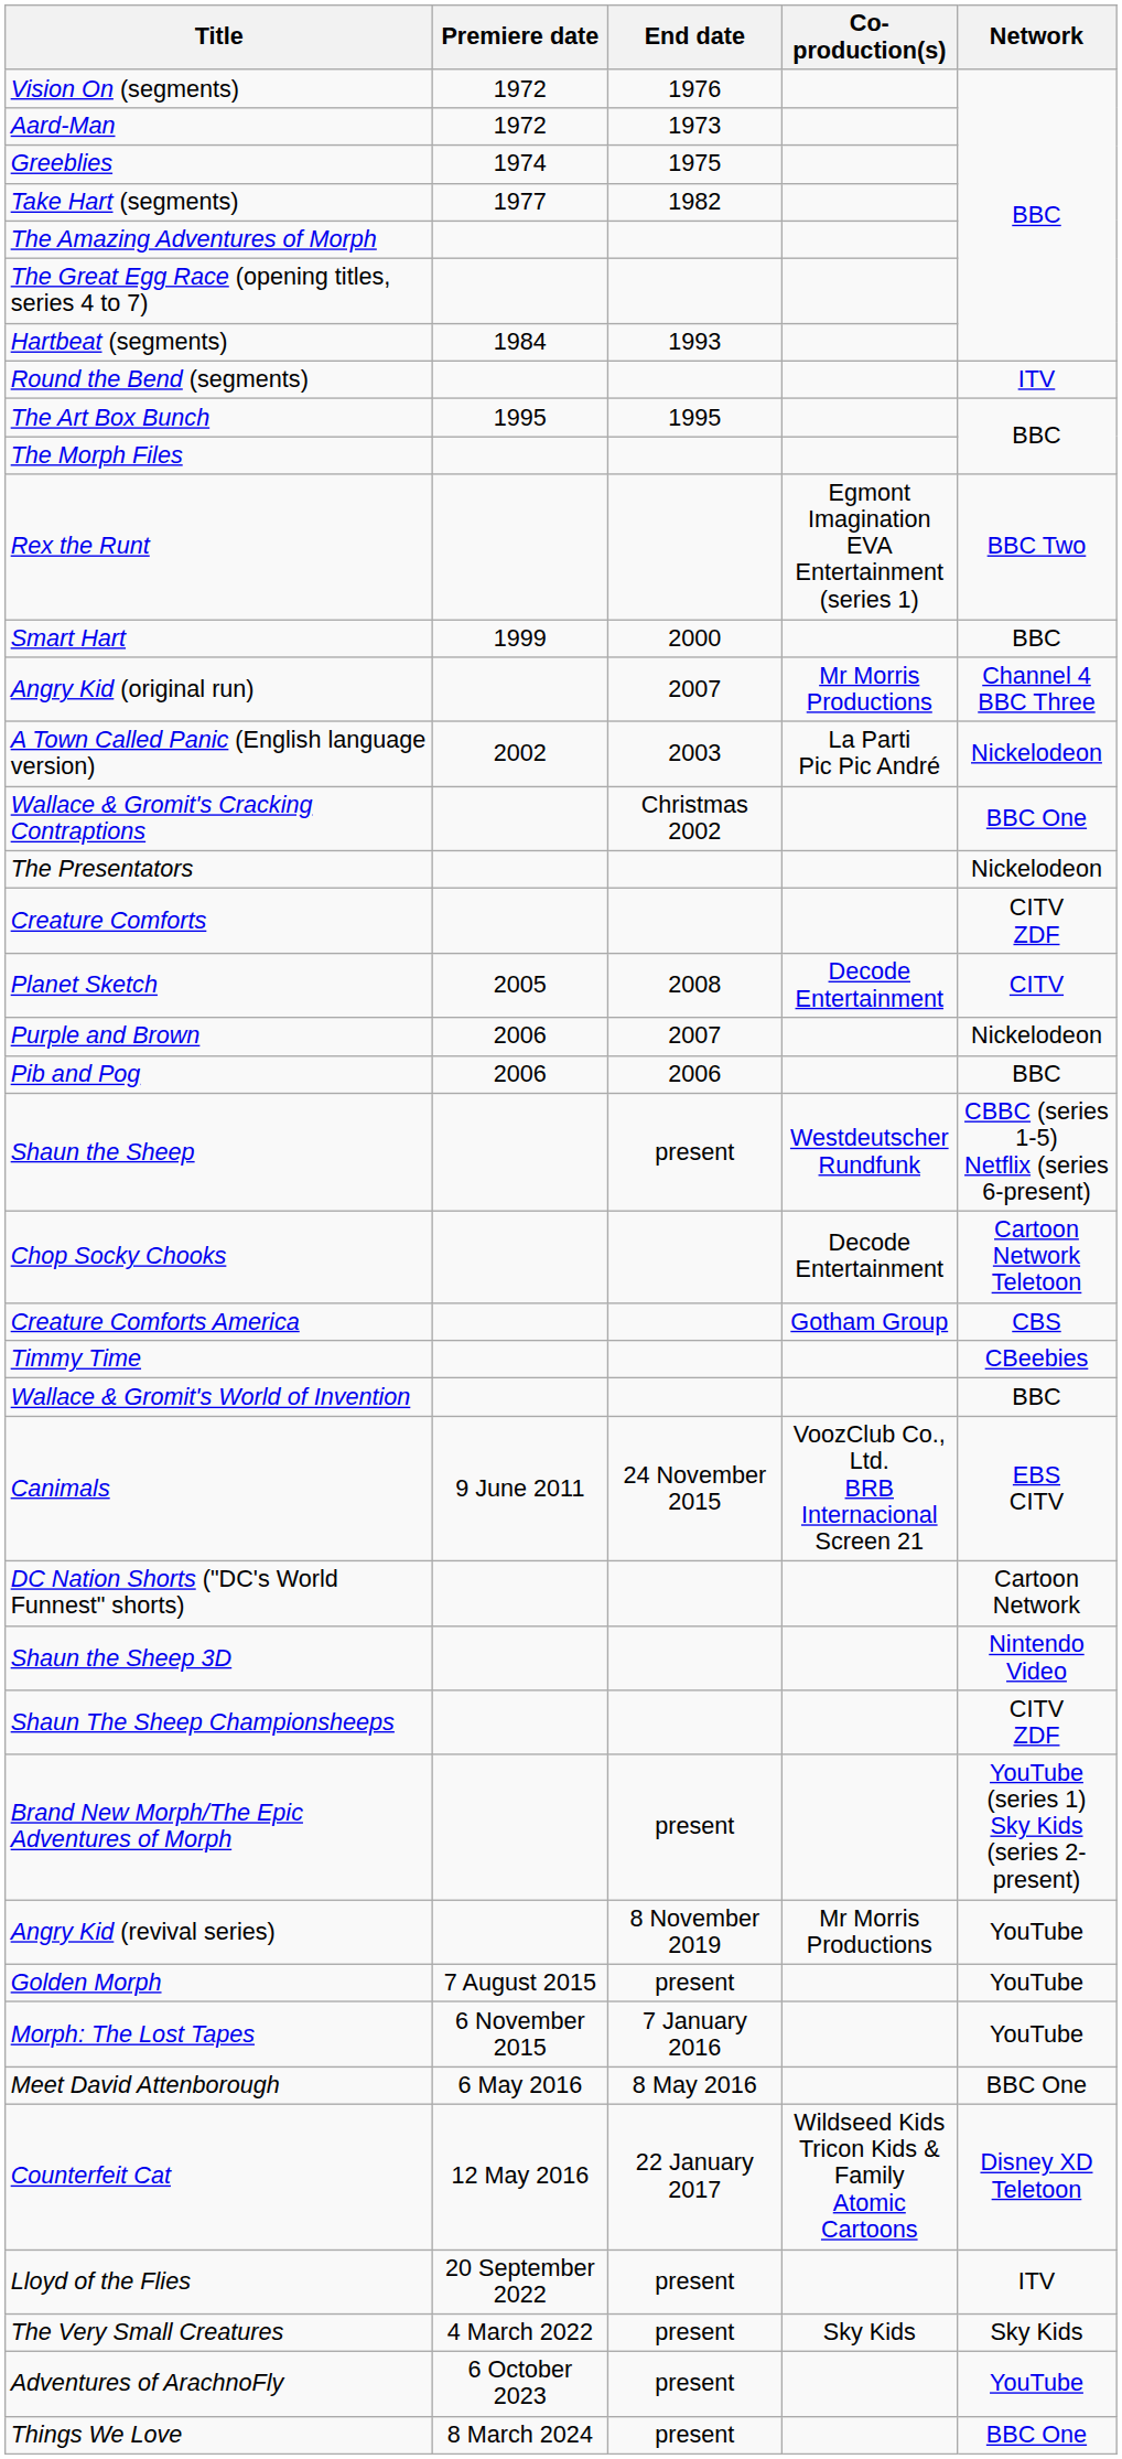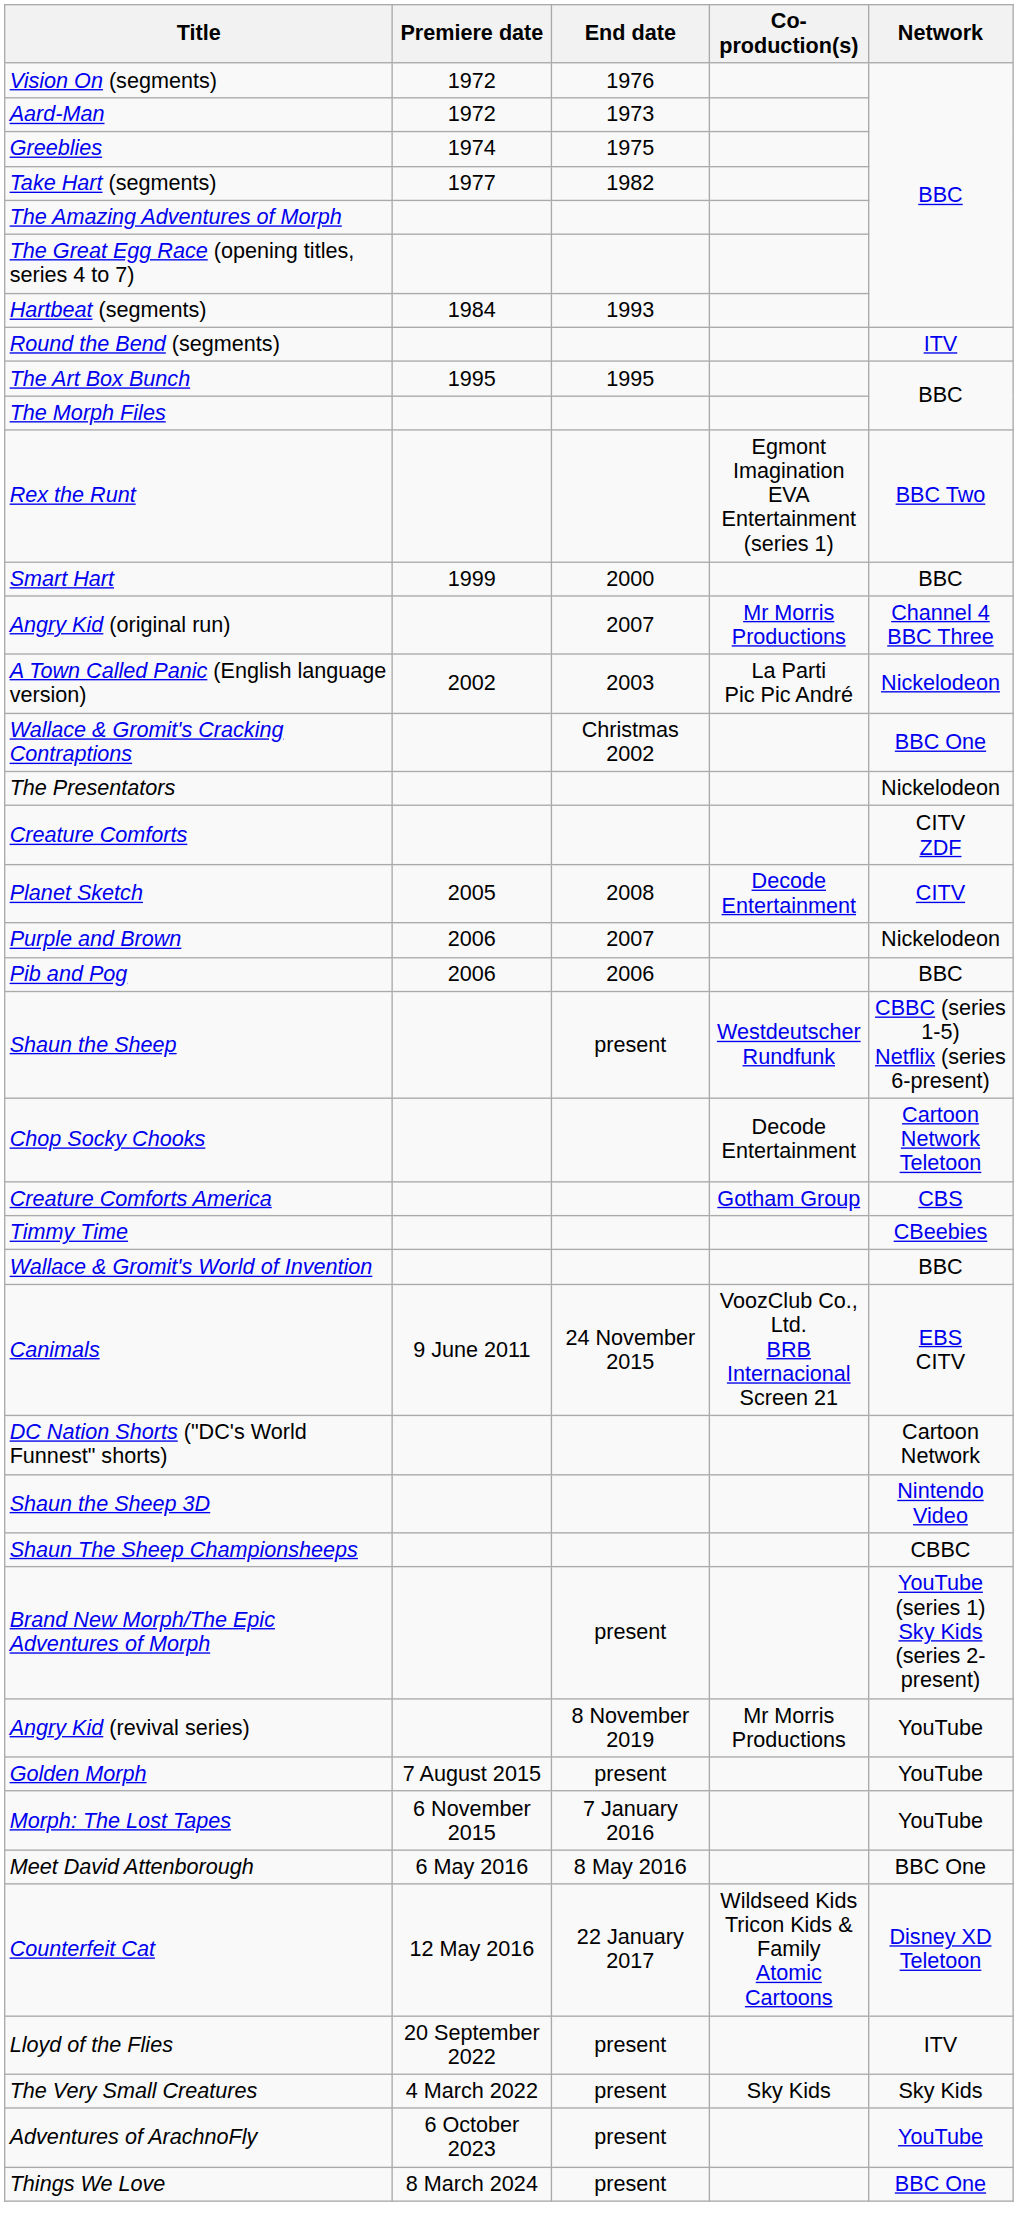 <table class="wikitable sortable" style="text-align: center;">
 <tr>
 <th width=280px>Title</th>
 <th width=110>Premiere date</th>
 <th width=110>End date</th>
 <th width=110>Co-production(s)</th>
 <th width=100>Network</th>
 </tr>
 <tr>
 <td style="text-align:left;"><em><a href='#'>Vision On</a></em> (segments)</td>
 <td>1972</td>
 <td>1976</td>
 <td></td>
 <td rowspan="7"><a href='#'>BBC</a></td>
 </tr>
 <tr>
 <td style="text-align:left;"><em><a href='#'>Aard-Man</a></em></td>
 <td>1972</td>
 <td>1973</td>
 <td></td>
 </tr>
 <tr>
 <td style="text-align:left;"><em><a href='#'>Greeblies</a></em></td>
 <td>1974</td>
 <td>1975</td>
 <td></td>
 </tr>
 <tr>
 <td style="text-align:left;"><em><a href='#'>Take Hart</a></em> (segments)</td>
 <td>1977</td>
 <td>1982</td>
 <td></td>
 </tr>
 <tr>
 <td style="text-align:left;"><em><a href='#'>The Amazing Adventures of Morph</a></em></td>
 <td></td>
 <td></td>
 <td></td>
 </tr>
 <tr>
 <td style="text-align:left;"><em><a href='#'>The Great Egg Race</a></em> (opening titles, series 4 to 7)</td>
 <td></td>
 <td></td>
 <td></td>
 </tr>
 <tr>
 <td style="text-align:left;"><em><a href='#'>Hartbeat</a></em> (segments)</td>
 <td>1984</td>
 <td>1993</td>
 <td></td>
 </tr>
 <tr>
 <td style="text-align:left;"><em><a href='#'>Round the Bend</a></em> (segments)</td>
 <td></td>
 <td></td>
 <td></td>
 <td><a href='#'>ITV</a></td>
 </tr>
 <tr>
 <td style="text-align:left;"><em><a href='#'>The Art Box Bunch</a></em></td>
 <td>1995</td>
 <td>1995</td>
 <td></td>
 <td rowspan="2">BBC</td>
 </tr>
 <tr>
 <td style="text-align:left;"><em><a href='#'>The Morph Files</a></em></td>
 <td></td>
 <td></td>
 <td></td>
 </tr>
 <tr>
 <td style="text-align:left;"><em><a href='#'>Rex the Runt</a></em></td>
 <td></td>
 <td></td>
 <td>Egmont Imagination<br>EVA Entertainment (series 1)</td>
 <td><a href='#'>BBC Two</a></td>
 </tr>
 <tr>
 <td style="text-align:left;"><em><a href='#'>Smart Hart</a></em></td>
 <td>1999</td>
 <td>2000</td>
 <td></td>
 <td>BBC</td>
 </tr>
 <tr>
 <td style="text-align:left;"><em><a href='#'>Angry Kid</a></em> (original run)</td>
 <td></td>
 <td>2007</td>
 <td><a href='#'>Mr Morris Productions</a></td>
 <td><a href='#'>Channel 4</a><br><a href='#'>BBC Three</a></td>
 </tr>
 <tr>
 <td style="text-align:left;"><em><a href='#'>A Town Called Panic</a></em> (English language version)</td>
 <td>2002</td>
 <td>2003</td>
 <td>La Parti<br>Pic Pic André</td>
 <td><a href='#'>Nickelodeon</a></td>
 </tr>
 <tr>
 <td style="text-align:left;"><em><a href='#'>Wallace & Gromit's Cracking Contraptions</a></em></td>
 <td></td>
 <td>Christmas  2002</td>
 <td></td>
 <td><a href='#'>BBC One</a></td>
 </tr>
 <tr>
 <td style="text-align:left;"><em>The Presentators</em></td>
 <td></td>
 <td></td>
 <td></td>
 <td>Nickelodeon</td>
 </tr>
 <tr>
 <td style="text-align:left;"><em><a href='#'>Creature Comforts</a></em></td>
 <td></td>
 <td></td>
 <td></td>
 <td>CITV<br><a href='#'>ZDF</a></td>
 </tr>
 <tr>
 <td style="text-align:left;"><em><a href='#'>Planet Sketch</a></em></td>
 <td>2005</td>
 <td>2008</td>
 <td><a href='#'>Decode Entertainment</a></td>
 <td><a href='#'>CITV</a></td>
 </tr>
 <tr>
 <td style="text-align:left;"><em><a href='#'>Purple and Brown</a></em></td>
 <td>2006</td>
 <td>2007</td>
 <td></td>
 <td>Nickelodeon</td>
 </tr>
 <tr>
 <td style="text-align:left;"><em><a href='#'>Pib and Pog</a></em></td>
 <td>2006</td>
 <td>2006</td>
 <td></td>
 <td>BBC</td>
 </tr>
 <tr>
 <td style="text-align:left;"><em><a href='#'>Shaun the Sheep</a></em></td>
 <td></td>
 <td>present</td>
 <td><a href='#'>Westdeutscher Rundfunk</a></td>
 <td><a href='#'>CBBC</a> (series 1-5)<br><a href='#'>Netflix</a> (series 6-present)</td>
 </tr>
 <tr>
 <td style="text-align:left;"><em><a href='#'>Chop Socky Chooks</a></em></td>
 <td></td>
 <td></td>
 <td>Decode Entertainment</td>
 <td><a href='#'>Cartoon Network</a><br><a href='#'>Teletoon</a></td>
 </tr>
 <tr>
 <td style="text-align:left;"><em><a href='#'>Creature Comforts America</a></em></td>
 <td></td>
 <td></td>
 <td><a href='#'>Gotham Group</a></td>
 <td><a href='#'>CBS</a></td>
 </tr>
 <tr>
 <td style="text-align:left;"><em><a href='#'>Timmy Time</a></em></td>
 <td></td>
 <td></td>
 <td></td>
 <td><a href='#'>CBeebies</a></td>
 </tr>
 <tr>
 <td style="text-align:left;"><em><a href='#'>Wallace & Gromit's World of Invention</a></em></td>
 <td></td>
 <td></td>
 <td></td>
 <td>BBC</td>
 </tr>
 <tr>
 <td style="text-align:left;"><em><a href='#'>Canimals</a></em></td>
 <td>9 June 2011</td>
 <td>24 November 2015</td>
 <td>VoozClub Co., Ltd.<br><a href='#'>BRB Internacional</a><br>Screen 21</td>
 <td><a href='#'>EBS</a><br>CITV</td>
 </tr>
 <tr>
 <td style="text-align:left;"><em><a href='#'>DC Nation Shorts</a></em> ("DC's World Funnest" shorts)</td>
 <td></td>
 <td></td>
 <td></td>
 <td>Cartoon Network</td>
 </tr>
 <tr>
 <td style="text-align:left;"><em><a href='#'>Shaun the Sheep 3D</a></em></td>
 <td></td>
 <td></td>
 <td></td>
 <td><a href='#'>Nintendo Video</a></td>
 </tr>
 <tr>
 <td style="text-align:left;"><em><a href='#'>Shaun The Sheep Championsheeps</a></em></td>
 <td></td>
 <td></td>
 <td></td>
-<td>CITV<br><a href='#'>ZDF</a></td>
+<td>CBBC</td>
 </tr>
 <tr>
 <td style="text-align:left;"><em><a href='#'>Brand New Morph/The Epic Adventures of Morph</a></em></td>
 <td></td>
 <td>present</td>
 <td></td>
 <td><a href='#'>YouTube</a> (series 1)<br><a href='#'>Sky Kids</a> (series 2-present)</td>
 </tr>
 <tr>
 <td style="text-align:left;"><em><a href='#'>Angry Kid</a></em> (revival series)</td>
 <td></td>
 <td>8 November 2019</td>
 <td>Mr Morris Productions</td>
 <td>YouTube</td>
 </tr>
 <tr>
 <td style="text-align:left;"><em><a href='#'>Golden Morph</a></em></td>
 <td>7 August 2015</td>
 <td>present</td>
 <td></td>
 <td>YouTube</td>
 </tr>
 <tr>
 <td style="text-align:left;"><em><a href='#'>Morph: The Lost Tapes</a></em></td>
 <td>6 November 2015</td>
 <td>7 January 2016</td>
 <td></td>
 <td>YouTube</td>
 </tr>
 <tr>
 <td style="text-align:left;"><em>Meet David Attenborough</em></td>
 <td>6 May 2016</td>
 <td>8 May 2016</td>
 <td></td>
 <td>BBC One</td>
 </tr>
 <tr>
 <td style="text-align:left;"><em><a href='#'>Counterfeit Cat</a></em></td>
 <td>12 May 2016</td>
 <td>22 January 2017</td>
 <td>Wildseed Kids<br>Tricon Kids & Family<br><a href='#'>Atomic Cartoons</a></td>
 <td><a href='#'>Disney XD</a><br><a href='#'>Teletoon</a></td>
 </tr>
 <tr>
 <td style="text-align:left;"><em>Lloyd of the Flies</em></td>
 <td>20 September 2022</td>
 <td>present</td>
 <td></td>
 <td>ITV</td>
 </tr>
 <tr>
 <td style="text-align:left;"><em>The Very Small Creatures</em></td>
 <td>4 March 2022</td>
 <td>present</td>
 <td>Sky Kids</td>
 <td>Sky Kids</td>
 </tr>
 <tr>
 <td style="text-align:left;"><em>Adventures of ArachnoFly</em></td>
 <td>6 October 2023</td>
 <td>present</td>
 <td></td>
 <td><a href='#'>YouTube</a></td>
 </tr>
 <tr>
 <td style="text-align:left;"><em>Things We Love</em></td>
 <td>8 March 2024</td>
 <td>present</td>
 <td></td>
 <td><a href='#'>BBC One</a></td>
 </tr>
 </table>
